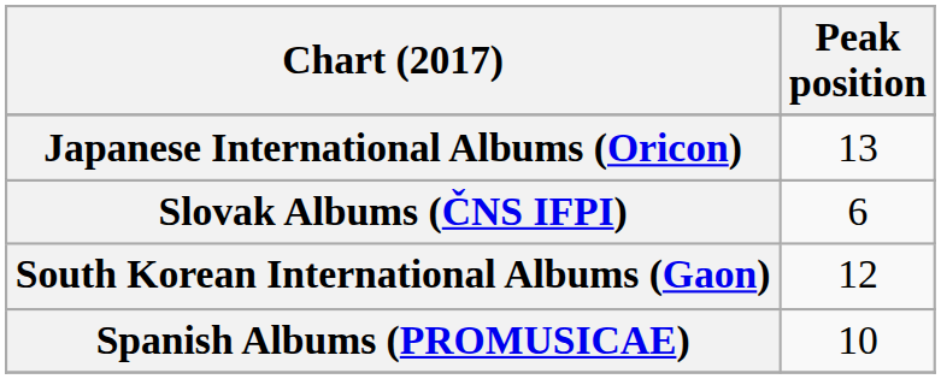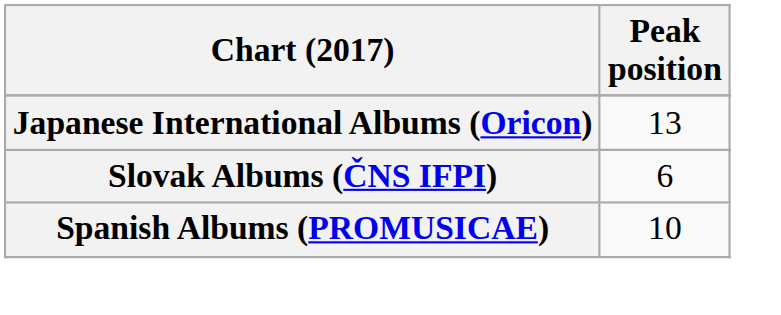 <table class="wikitable sortable plainrowheaders" style="text-align:center">
 <tr>
 <th scope="col">Chart (2017)</th>
 <th scope="col">Peak<br> position</th>
 </tr>
 <tr>
 </tr>
 <tr>
 </tr>
 <tr>
 </tr>
 <tr>
 </tr>
 <tr>
 </tr>
 <tr>
 </tr>
 <tr>
 </tr>
 <tr>
 </tr>
 <tr>
 </tr>
 <tr>
 </tr>
 <tr>
 </tr>
 <tr>
 </tr>
 <tr>
 </tr>
 <tr>
 </tr>
 <tr>
 <th scope="row">Japanese International Albums (<a href='#'>Oricon</a>)</th>
 <td>13</td>
 </tr>
 <tr>
 </tr>
 <tr>
 </tr>
 <tr>
 </tr>
 <tr>
 </tr>
 <tr>
 <th scope="row">Slovak Albums (<a href='#'>ČNS IFPI</a>)</th>
 <td>6</td>
 </tr>
 <tr>
-<th scope="row">South Korean International Albums (<a href='#'>Gaon</a>)</th>
-<td>12</td>
-</tr>
-<tr>
 <th scope="row">Spanish Albums (<a href='#'>PROMUSICAE</a>)</th>
 <td>10</td>
 </tr>
 <tr>
 </tr>
 <tr>
 </tr>
 <tr>
 </tr>
 <tr>
 </tr>
 <tr>
 </tr>
 </table>
